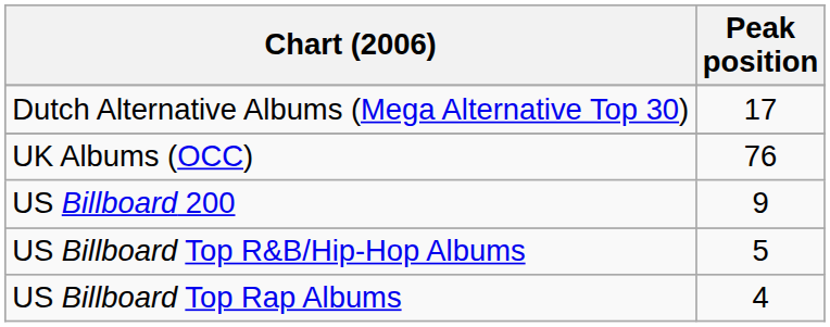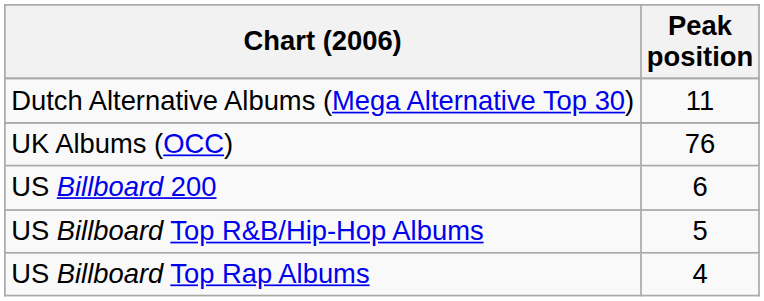 <table class="wikitable sortable">
 <tr>
 <th>Chart (2006)</th>
 <th>Peak<br>position</th>
 </tr>
 <tr>
 </tr>
 <tr>
 <td>Dutch Alternative Albums (<a href='#'>Mega Alternative Top 30</a>)</td>
-<td align=center>17</td>
+<td align=center>11</td>
 </tr>
 <tr>
 </tr>
 <tr>
 </tr>
 <tr>
 </tr>
 <tr>
 </tr>
 <tr>
 </tr>
 <tr>
 <td>UK Albums (<a href='#'>OCC</a>)</td>
 <td align=center>76</td>
 </tr>
 <tr>
 <td>US <a href='#'><em>Billboard</em> 200</a></td>
-<td align="center">9</td>
+<td align="center">6</td>
 </tr>
 <tr>
 <td>US <em>Billboard</em> <a href='#'>Top R&B/Hip-Hop Albums</a></td>
 <td align="center">5</td>
 </tr>
 <tr>
 <td>US <em>Billboard</em> <a href='#'>Top Rap Albums</a></td>
 <td align="center">4</td>
 </tr>
 </table>
